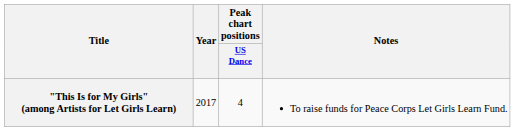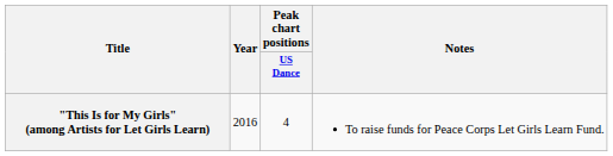 <table class="wikitable plainrowheaders" style="text-align:center;">
 <tr>
 <th scope="col" rowspan="2" style="width:18em;">Title</th>
 <th scope="col" rowspan="2">Year</th>
 <th scope="col" colspan="1">Peak chart positions</th>
 <th scope="col" rowspan="2">Notes</th>
 </tr>
 <tr>
 <th scope="col" style="width:3em;font-size:85%;"><a href='#'>US<br>Dance</a><br><br></th>
 </tr>
 <tr>
 <th scope="row">"This Is for My Girls"<br><span>(among Artists for Let Girls Learn)</span></th>
-<td>2017</td>
+<td>2016</td>
 <td>4</td>
 <td style="text-align:left;"><br><ul><li>To raise funds for Peace Corps Let Girls Learn Fund.</li></ul></td>
 </tr>
 </table>
